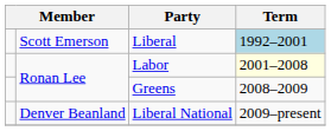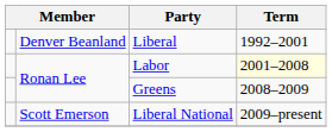 <table class="wikitable">
 <tr>
 <th colspan="2">Member</th>
 <th>Party</th>
 <th>Term</th>
 </tr>
 <tr>
 <td> </td>
-<td><a href='#'>Scott Emerson</a></td>
+<td><a href='#'>Denver Beanland</a></td>
 <td><a href='#'>Liberal</a></td>
-<td style="background: lightblue;">1992–2001</td>
+<td>1992–2001</td>
 </tr>
 <tr>
 <td> </td>
 <td rowspan="2"><a href='#'>Ronan Lee</a></td>
 <td><a href='#'>Labor</a></td>
 <td style="background: lightyellow;">2001–2008</td>
 </tr>
 <tr>
 <td> </td>
 <td><a href='#'>Greens</a></td>
 <td>2008–2009</td>
 </tr>
 <tr>
 <td> </td>
-<td><a href='#'>Denver Beanland</a></td>
+<td><a href='#'>Scott Emerson</a></td>
 <td><a href='#'>Liberal National</a></td>
 <td>2009–present</td>
 </tr>
 <tr>
 </tr>
 </table>
